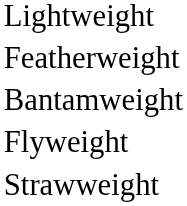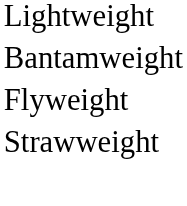 <table>
 <tr>
 <td>Lightweight</td>
-<td></td>
-<td></td>
-<td></td>
-<td></td>
-</tr>
-<tr>
-<td>Featherweight</td>
 <td></td>
 <td></td>
 <td></td>
 <td></td>
 </tr>
 <tr>
 <td>Bantamweight</td>
 <td></td>
 <td></td>
 <td></td>
 <td></td>
 </tr>
 <tr>
 <td>Flyweight</td>
 <td></td>
 <td></td>
 <td></td>
 <td></td>
 </tr>
 <tr>
 <td>Strawweight</td>
 <td></td>
 <td></td>
 <td></td>
 <td></td>
 </tr>
 </table>
